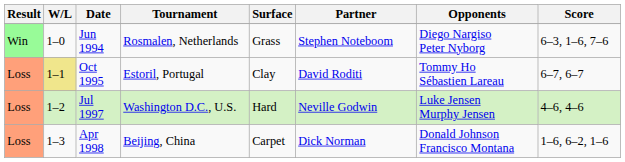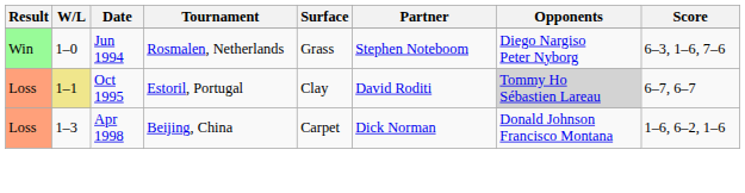 <table class="sortable wikitable">
 <tr>
 <th style="width:40px">Result</th>
 <th style="width:35px" class="unsortable">W/L</th>
 <th style="width:50px">Date</th>
 <th style="width:160px">Tournament</th>
 <th style="width:50px">Surface</th>
 <th style="width:150px">Partner</th>
 <th style="width:150px">Opponents</th>
 <th style="width:100px" class="unsortable">Score</th>
 </tr>
 <tr>
 </tr>
 <tr>
 <td style="background:#98fb98;">Win</td>
 <td>1–0</td>
 <td><a href='#'>Jun 1994</a></td>
 <td><a href='#'>Rosmalen</a>, Netherlands</td>
 <td>Grass</td>
 <td> <a href='#'>Stephen Noteboom</a></td>
 <td> <a href='#'>Diego Nargiso</a> <br>  <a href='#'>Peter Nyborg</a></td>
 <td>6–3, 1–6, 7–6</td>
 </tr>
 <tr>
 <td style="background:#ffa07a;">Loss</td>
 <td style="background: khaki;">1–1</td>
 <td><a href='#'>Oct 1995</a></td>
 <td><a href='#'>Estoril</a>, Portugal</td>
 <td>Clay</td>
 <td> <a href='#'>David Roditi</a></td>
-<td> <a href='#'>Tommy Ho</a> <br>  <a href='#'>Sébastien Lareau</a></td>
+<td style="background: lightgrey;"> <a href='#'>Tommy Ho</a> <br>  <a href='#'>Sébastien Lareau</a></td>
 <td>6–7, 6–7</td>
-</tr>
-<tr style="background:#d4f1c5;">
-<td style="background:#ffa07a;">Loss</td>
-<td>1–2</td>
-<td><a href='#'>Jul 1997</a></td>
-<td><a href='#'>Washington D.C.</a>, U.S.</td>
-<td>Hard</td>
-<td> <a href='#'>Neville Godwin</a></td>
-<td> <a href='#'>Luke Jensen</a> <br>  <a href='#'>Murphy Jensen</a></td>
-<td>4–6, 4–6</td>
 </tr>
 <tr>
 <td style="background:#ffa07a;">Loss</td>
 <td>1–3</td>
 <td><a href='#'>Apr 1998</a></td>
 <td><a href='#'>Beijing</a>, China</td>
 <td>Carpet</td>
 <td> <a href='#'>Dick Norman</a></td>
 <td> <a href='#'>Donald Johnson</a> <br>  <a href='#'>Francisco Montana</a></td>
 <td>1–6, 6–2, 1–6</td>
 </tr>
 </table>
